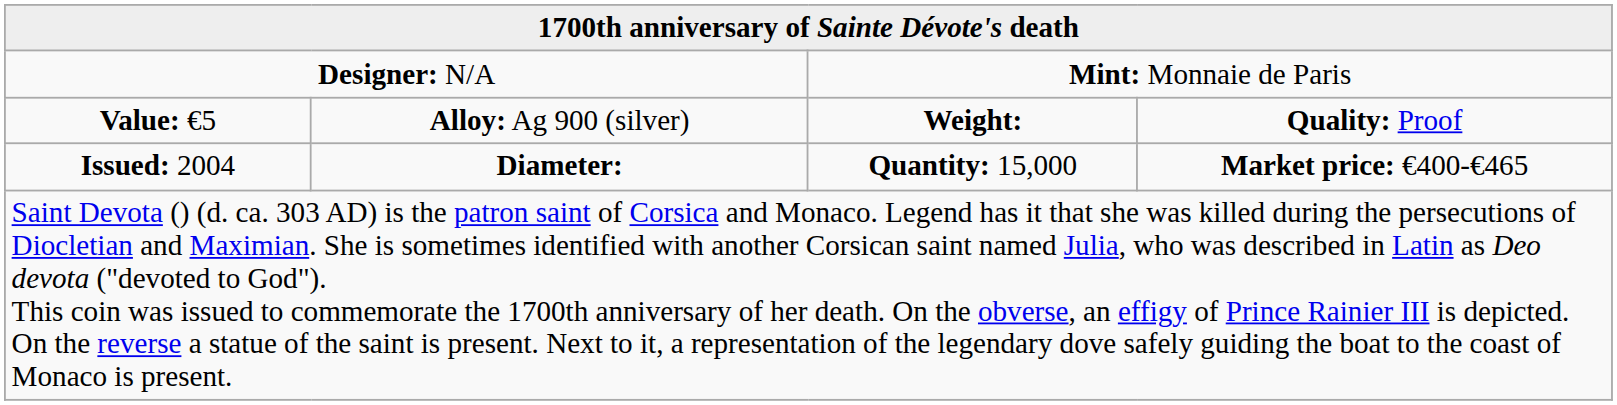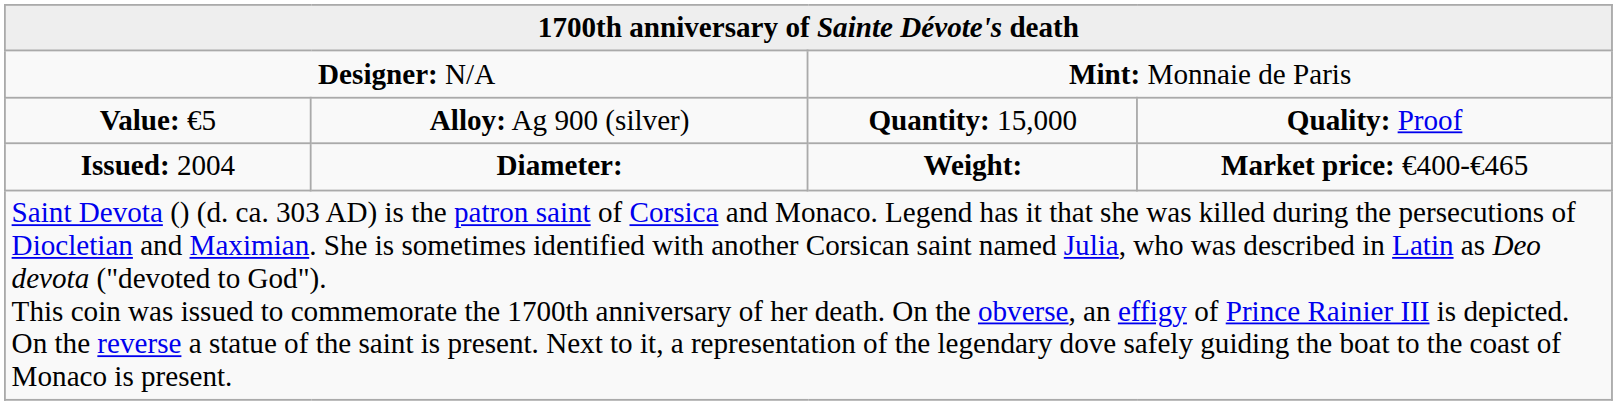 <table class="wikitable" width="100%">
 <tr>
 <th colspan="4" align=center style="background:#eeeeee;">1700th anniversary of <em>Sainte Dévote's</em> death</th>
 </tr>
 <tr>
 <td colspan="2" width="50%" align=center><strong>Designer:</strong> N/A</td>
 <td colspan="2" width="50%" align=center><strong>Mint:</strong> Monnaie de Paris</td>
 </tr>
 <tr>
 <td align=center><strong>Value:</strong> €5</td>
 <td align=center><strong>Alloy:</strong> Ag 900 (silver)</td>
-<td align=center><strong>Weight:</strong> </td>
+<td align=center><strong>Quantity:</strong> 15,000</td>
 <td align=center><strong>Quality:</strong> <a href='#'>Proof</a></td>
 </tr>
 <tr>
 <td align=center><strong>Issued:</strong> 2004</td>
 <td align=center><strong>Diameter:</strong> </td>
-<td align=center><strong>Quantity:</strong> 15,000</td>
+<td align=center><strong>Weight:</strong> </td>
 <td align=center><strong>Market price:</strong> €400-€465</td>
 </tr>
 <tr>
 <td colspan="5" align=left><a href='#'>Saint Devota</a> () (d. ca. 303 AD) is the <a href='#'>patron saint</a> of <a href='#'>Corsica</a> and Monaco. Legend has it that she was killed during the persecutions of <a href='#'>Diocletian</a> and <a href='#'>Maximian</a>.  She is sometimes identified with another Corsican saint named <a href='#'>Julia</a>, who was described in <a href='#'>Latin</a> as <em>Deo devota</em> ("devoted to God").<br>This coin was issued to commemorate the 1700th anniversary of her death. On the <a href='#'>obverse</a>, an <a href='#'>effigy</a> of <a href='#'>Prince Rainier III</a> is depicted.  On the <a href='#'>reverse</a> a statue of the saint is present. Next to it, a representation of the legendary dove safely guiding the boat to the coast of Monaco is present.</td>
 </tr>
 </table>
